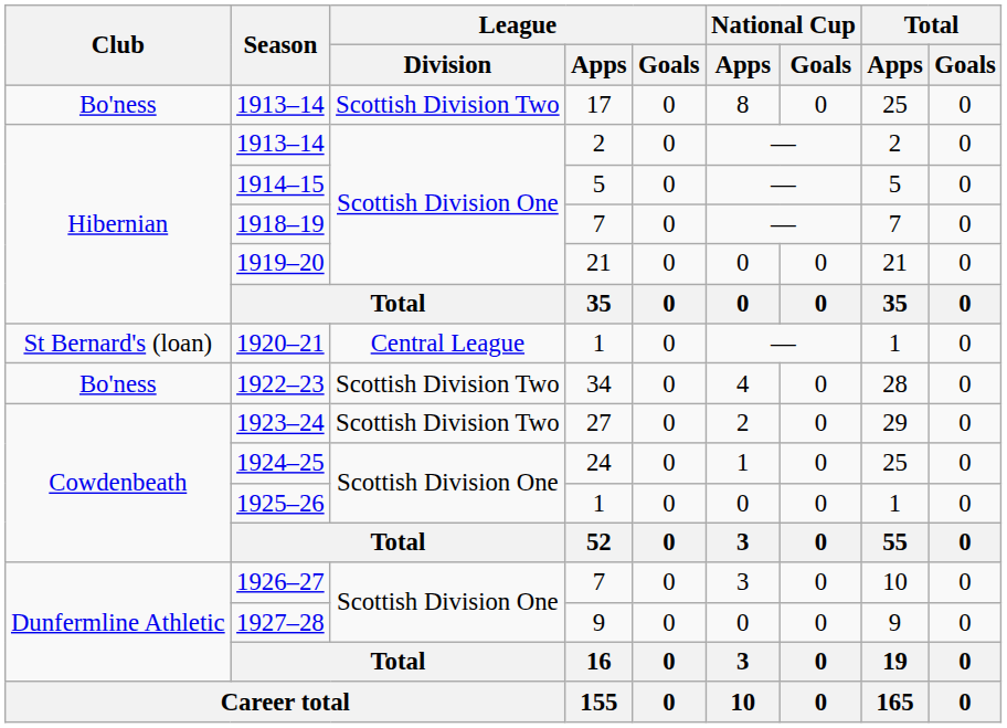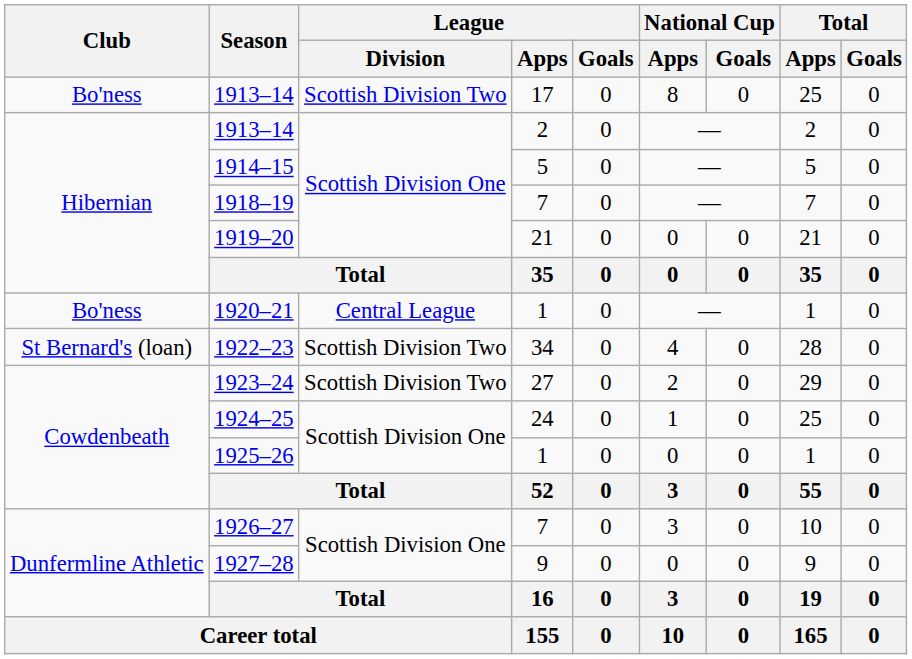 <table class="wikitable" style="text-align: center;">
 <tr>
 <th rowspan="2">Club</th>
 <th rowspan="2">Season</th>
 <th colspan="3">League</th>
 <th colspan="2">National Cup</th>
 <th colspan="2">Total</th>
 </tr>
 <tr>
 <th>Division</th>
 <th>Apps</th>
 <th>Goals</th>
 <th>Apps</th>
 <th>Goals</th>
 <th>Apps</th>
 <th>Goals</th>
 </tr>
 <tr>
 <td><a href='#'>Bo'ness</a></td>
 <td><a href='#'>1913–14</a></td>
 <td><a href='#'>Scottish Division Two</a></td>
 <td>17</td>
 <td>0</td>
 <td>8</td>
 <td>0</td>
 <td>25</td>
 <td>0</td>
 </tr>
 <tr>
 <td rowspan="5"><a href='#'>Hibernian</a></td>
 <td><a href='#'>1913–14</a></td>
 <td rowspan="4"><a href='#'>Scottish Division One</a></td>
 <td>2</td>
 <td>0</td>
 <td colspan="2">—</td>
 <td>2</td>
 <td>0</td>
 </tr>
 <tr>
 <td><a href='#'>1914–15</a></td>
 <td>5</td>
 <td>0</td>
 <td colspan="2">—</td>
 <td>5</td>
 <td>0</td>
 </tr>
 <tr>
 <td><a href='#'>1918–19</a></td>
 <td>7</td>
 <td>0</td>
 <td colspan="2">—</td>
 <td>7</td>
 <td>0</td>
 </tr>
 <tr>
 <td><a href='#'>1919–20</a></td>
 <td>21</td>
 <td>0</td>
 <td>0</td>
 <td>0</td>
 <td>21</td>
 <td>0</td>
 </tr>
 <tr>
 <th colspan="2">Total</th>
 <th>35</th>
 <th>0</th>
 <th>0</th>
 <th>0</th>
 <th>35</th>
 <th>0</th>
 </tr>
 <tr>
-<td><a href='#'>St Bernard's</a> (loan)</td>
+<td><a href='#'>Bo'ness</a></td>
 <td><a href='#'>1920–21</a></td>
 <td><a href='#'>Central League</a></td>
 <td>1</td>
 <td>0</td>
 <td colspan="2">—</td>
 <td>1</td>
 <td>0</td>
 </tr>
 <tr>
-<td><a href='#'>Bo'ness</a></td>
+<td><a href='#'>St Bernard's</a> (loan)</td>
 <td><a href='#'>1922–23</a></td>
 <td>Scottish Division Two</td>
 <td>34</td>
 <td>0</td>
 <td>4</td>
 <td>0</td>
 <td>28</td>
 <td>0</td>
 </tr>
 <tr>
 <td rowspan="4"><a href='#'>Cowdenbeath</a></td>
 <td><a href='#'>1923–24</a></td>
 <td>Scottish Division Two</td>
 <td>27</td>
 <td>0</td>
 <td>2</td>
 <td>0</td>
 <td>29</td>
 <td>0</td>
 </tr>
 <tr>
 <td><a href='#'>1924–25</a></td>
 <td rowspan="2">Scottish Division One</td>
 <td>24</td>
 <td>0</td>
 <td>1</td>
 <td>0</td>
 <td>25</td>
 <td>0</td>
 </tr>
 <tr>
 <td><a href='#'>1925–26</a></td>
 <td>1</td>
 <td>0</td>
 <td>0</td>
 <td>0</td>
 <td>1</td>
 <td>0</td>
 </tr>
 <tr>
 <th colspan="2">Total</th>
 <th>52</th>
 <th>0</th>
 <th>3</th>
 <th>0</th>
 <th>55</th>
 <th>0</th>
 </tr>
 <tr>
 <td rowspan="3"><a href='#'>Dunfermline Athletic</a></td>
 <td><a href='#'>1926–27</a></td>
 <td rowspan="2">Scottish Division One</td>
 <td>7</td>
 <td>0</td>
 <td>3</td>
 <td>0</td>
 <td>10</td>
 <td>0</td>
 </tr>
 <tr>
 <td><a href='#'>1927–28</a></td>
 <td>9</td>
 <td>0</td>
 <td>0</td>
 <td>0</td>
 <td>9</td>
 <td>0</td>
 </tr>
 <tr>
 <th colspan="2">Total</th>
 <th>16</th>
 <th>0</th>
 <th>3</th>
 <th>0</th>
 <th>19</th>
 <th>0</th>
 </tr>
 <tr>
 <th colspan="3">Career total</th>
 <th>155</th>
 <th>0</th>
 <th>10</th>
 <th>0</th>
 <th>165</th>
 <th>0</th>
 </tr>
 </table>
